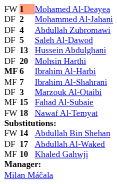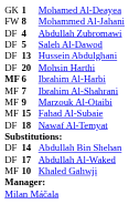 <table style="font-size: 90%" cellspacing="0" cellpadding="0" align="center">
 <tr>
 <th width=25></th>
 <th width=25></th>
 </tr>
 <tr>
-<td>FW</td>
-<td style="background: lightsalmon;"><strong>1</strong></td>
+<td>GK</td>
+<td><strong>1</strong></td>
 <td><a href='#'>Mohamed Al-Deayea</a></td>
 </tr>
 <tr>
-<td>DF</td>
-<td><strong>2</strong></td>
+<td>FW</td>
+<td><strong>8</strong></td>
 <td><a href='#'>Mohammed Al-Jahani</a></td>
 <td></td>
 <td></td>
 </tr>
 <tr>
 <td>DF</td>
 <td><strong>4</strong></td>
 <td><a href='#'>Abdullah Zubromawi</a></td>
 </tr>
 <tr>
 <td>DF</td>
 <td><strong>5</strong></td>
 <td><a href='#'>Saleh Al-Dawod</a></td>
 </tr>
 <tr>
 <td>DF</td>
 <td><strong>13</strong></td>
 <td><a href='#'>Hussein Abdulghani</a></td>
 </tr>
 <tr>
 <td>DF</td>
 <td><strong>20</strong></td>
 <td><a href='#'>Mohsin Harthi</a></td>
 </tr>
 <tr>
 <td><strong>MF</strong></td>
 <td><strong>6</strong></td>
 <td><a href='#'>Ibrahim Al-Harbi</a></td>
 <td></td>
 <td></td>
 </tr>
 <tr>
 <td>MF</td>
 <td><strong>7</strong></td>
 <td><a href='#'>Ibrahim Al-Shahrani</a></td>
 <td></td>
 </tr>
 <tr>
-<td>DF</td>
-<td><strong>3</strong></td>
+<td>MF</td>
+<td><strong>9</strong></td>
 <td><a href='#'>Marzouk Al-Otaibi</a></td>
 </tr>
 <tr>
 <td>MF</td>
 <td><strong>15</strong></td>
 <td><a href='#'>Fahad Al-Subaie</a></td>
 </tr>
 <tr>
-<td>FW</td>
+<td>DF</td>
 <td><strong>18</strong></td>
 <td><a href='#'>Nawaf Al-Temyat</a></td>
 <td></td>
 <td></td>
 </tr>
 <tr>
 <td colspan=3><strong>Substitutions:</strong></td>
 </tr>
 <tr>
-<td>FW</td>
+<td>DF</td>
 <td><strong>14</strong></td>
 <td><a href='#'>Abdullah Bin Shehan</a></td>
 <td></td>
 <td></td>
 </tr>
 <tr>
 <td>DF</td>
 <td><strong>17</strong></td>
 <td><a href='#'>Abdullah Al-Waked</a></td>
 <td></td>
 <td></td>
 </tr>
 <tr>
 <td>MF</td>
 <td><strong>10</strong></td>
 <td><a href='#'>Khaled Gahwji</a></td>
 <td></td>
 <td></td>
 </tr>
 <tr>
 <td colspan=3><strong>Manager:</strong></td>
 </tr>
 <tr>
 <td colspan=3> <a href='#'>Milan Máčala</a></td>
 </tr>
 </table>
